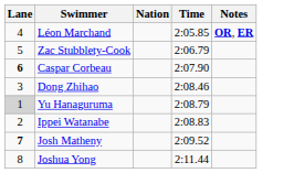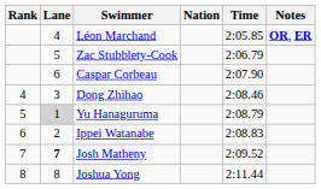 <table class="wikitable sortable mw-collapsible" style="text-align:center">
 <tr>
+<th scope="col">Rank</th>
 <th scope="col">Lane</th>
 <th scope="col">Swimmer</th>
 <th scope="col">Nation</th>
 <th scope="col">Time</th>
 <th scope="col">Notes</th>
 </tr>
 <tr>
+<td></td>
 <td>4</td>
 <td align="left"><a href='#'>Léon Marchand</a></td>
 <td align="left"></td>
 <td>2:05.85</td>
 <td><strong><a href='#'>OR</a></strong>, <strong><a href='#'>ER</a></strong></td>
 </tr>
 <tr>
+<td></td>
 <td>5</td>
 <td align="left"><a href='#'>Zac Stubblety-Cook</a></td>
 <td align="left"></td>
 <td>2:06.79</td>
 <td></td>
 </tr>
 <tr>
-<td><strong>6</strong></td>
+<td></td>
+<td>6</td>
 <td align="left"><a href='#'>Caspar Corbeau</a></td>
 <td align="left"></td>
 <td>2:07.90</td>
 <td></td>
 </tr>
 <tr>
+<td>4</td>
 <td>3</td>
 <td align="left"><a href='#'>Dong Zhihao</a></td>
 <td align="left"></td>
 <td>2:08.46</td>
 <td></td>
 </tr>
 <tr>
+<td>5</td>
 <td style="background: lightgrey;">1</td>
 <td align="left"><a href='#'>Yu Hanaguruma</a></td>
 <td align="left"></td>
 <td>2:08.79</td>
 <td></td>
 </tr>
 <tr>
+<td>6</td>
 <td>2</td>
 <td align="left"><a href='#'>Ippei Watanabe</a></td>
 <td align="left"></td>
 <td>2:08.83</td>
 <td></td>
 </tr>
 <tr>
+<td>7</td>
 <td><strong>7</strong></td>
 <td align="left"><a href='#'>Josh Matheny</a></td>
 <td align="left"></td>
 <td>2:09.52</td>
 <td></td>
 </tr>
 <tr>
 <td>8</td>
+<td>8</td>
 <td align="left"><a href='#'>Joshua Yong</a></td>
 <td align="left"></td>
 <td>2:11.44</td>
 <td></td>
 </tr>
 </table>
